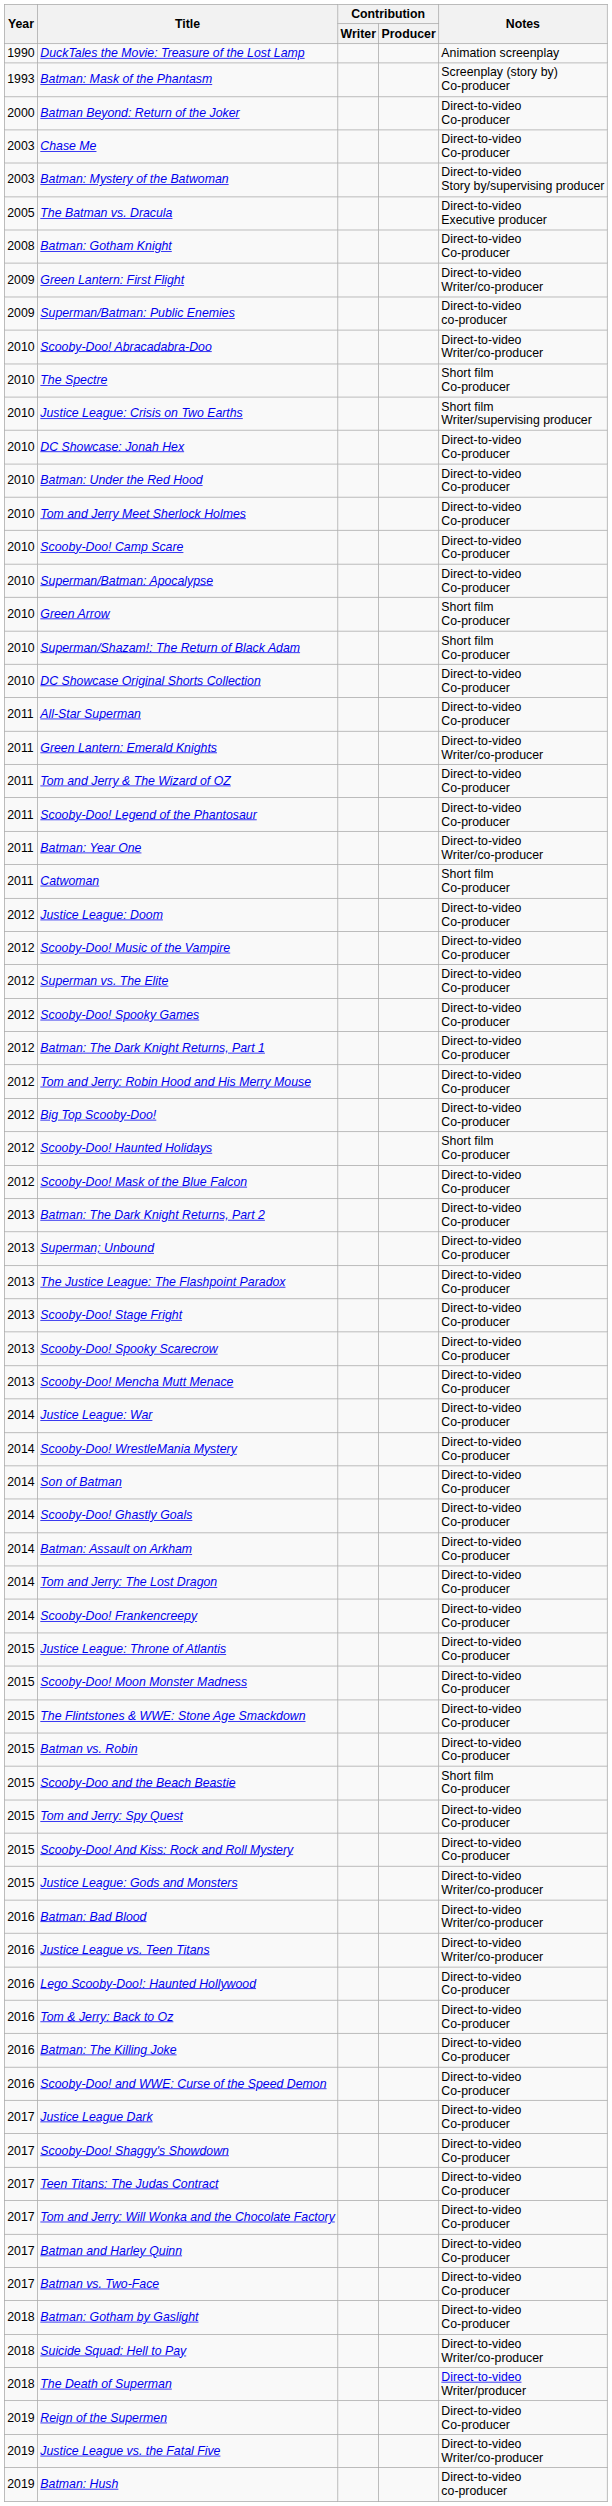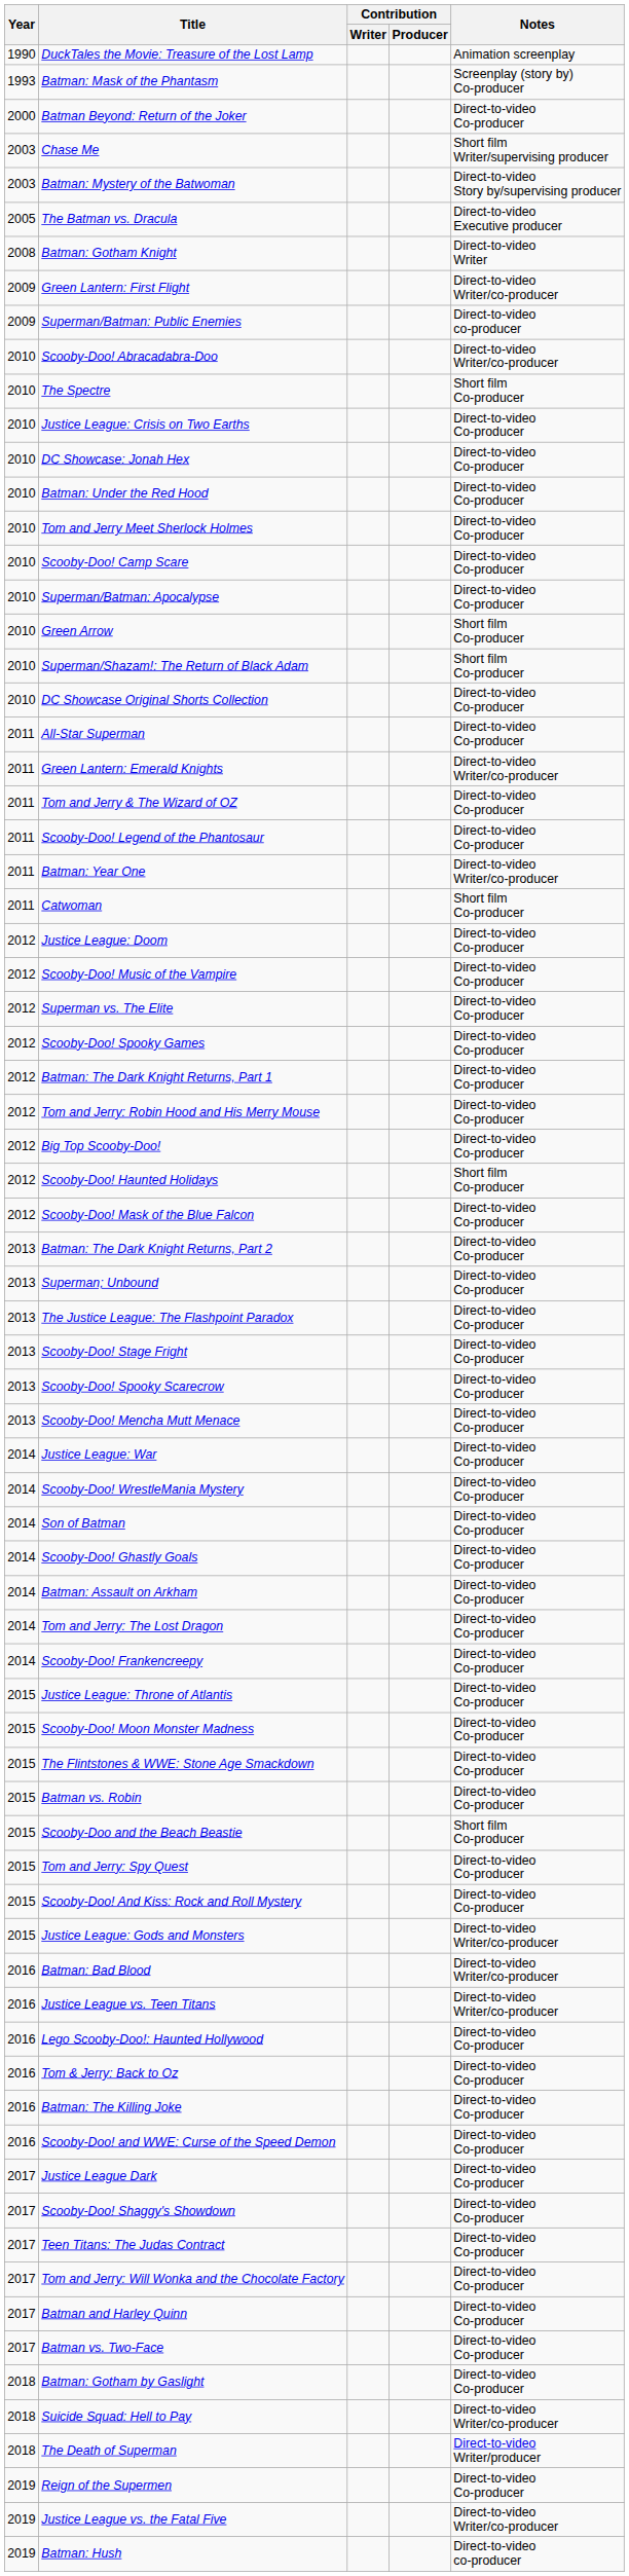 <table class="wikitable">
 <tr>
 <th rowspan="2">Year</th>
 <th rowspan="2">Title</th>
 <th colspan="2">Contribution</th>
 <th rowspan="2">Notes</th>
 </tr>
 <tr>
 <th>Writer</th>
 <th>Producer</th>
 </tr>
 <tr>
 <td>1990</td>
 <td><em><a href='#'>DuckTales the Movie: Treasure of the Lost Lamp</a></em></td>
 <td></td>
 <td></td>
 <td>Animation screenplay</td>
 </tr>
 <tr>
 <td>1993</td>
 <td><em><a href='#'>Batman: Mask of the Phantasm</a></em></td>
 <td></td>
 <td></td>
 <td>Screenplay (story by)<br>Co-producer</td>
 </tr>
 <tr>
 <td>2000</td>
 <td><em><a href='#'>Batman Beyond: Return of the Joker</a></em></td>
 <td></td>
 <td></td>
 <td>Direct-to-video<br>Co-producer</td>
 </tr>
 <tr>
 <td>2003</td>
 <td><em><a href='#'>Chase Me</a></em></td>
 <td></td>
 <td></td>
-<td>Direct-to-video<br>Co-producer</td>
+<td>Short film<br>Writer/supervising producer</td>
 </tr>
 <tr>
 <td>2003</td>
 <td><em><a href='#'>Batman: Mystery of the Batwoman</a></em></td>
 <td></td>
 <td></td>
 <td>Direct-to-video<br>Story by/supervising producer</td>
 </tr>
 <tr>
 <td>2005</td>
 <td><em><a href='#'>The Batman vs. Dracula</a></em></td>
 <td></td>
 <td></td>
 <td>Direct-to-video<br>Executive producer</td>
 </tr>
 <tr>
 <td>2008</td>
 <td><em><a href='#'>Batman: Gotham Knight</a></em></td>
 <td></td>
 <td></td>
-<td>Direct-to-video<br>Co-producer</td>
+<td>Direct-to-video<br>Writer</td>
 </tr>
 <tr>
 <td>2009</td>
 <td><em><a href='#'>Green Lantern: First Flight</a></em></td>
 <td></td>
 <td></td>
 <td>Direct-to-video<br>Writer/co-producer</td>
 </tr>
 <tr>
 <td>2009</td>
 <td><em><a href='#'>Superman/Batman: Public Enemies</a></em></td>
 <td></td>
 <td></td>
 <td>Direct-to-video<br>co-producer</td>
 </tr>
 <tr>
 <td>2010</td>
 <td><em><a href='#'>Scooby-Doo! Abracadabra-Doo</a></em></td>
 <td></td>
 <td></td>
 <td>Direct-to-video<br>Writer/co-producer</td>
 </tr>
 <tr>
 <td>2010</td>
 <td><em><a href='#'>The Spectre</a></em></td>
 <td></td>
 <td></td>
 <td>Short film<br>Co-producer</td>
 </tr>
 <tr>
 <td>2010</td>
 <td><em><a href='#'>Justice League: Crisis on Two Earths</a></em></td>
 <td></td>
 <td></td>
-<td>Short film<br>Writer/supervising producer</td>
+<td>Direct-to-video<br>Co-producer</td>
 </tr>
 <tr>
 <td>2010</td>
 <td><em><a href='#'>DC Showcase: Jonah Hex</a></em></td>
 <td></td>
 <td></td>
 <td>Direct-to-video<br>Co-producer</td>
 </tr>
 <tr>
 <td>2010</td>
 <td><em><a href='#'>Batman: Under the Red Hood</a></em></td>
 <td></td>
 <td></td>
 <td>Direct-to-video<br>Co-producer</td>
 </tr>
 <tr>
 <td>2010</td>
 <td><em><a href='#'>Tom and Jerry Meet Sherlock Holmes</a></em></td>
 <td></td>
 <td></td>
 <td>Direct-to-video<br>Co-producer</td>
 </tr>
 <tr>
 <td>2010</td>
 <td><em><a href='#'>Scooby-Doo! Camp Scare</a></em></td>
 <td></td>
 <td></td>
 <td>Direct-to-video<br>Co-producer</td>
 </tr>
 <tr>
 <td>2010</td>
 <td><em><a href='#'>Superman/Batman: Apocalypse</a></em></td>
 <td></td>
 <td></td>
 <td>Direct-to-video<br>Co-producer</td>
 </tr>
 <tr>
 <td>2010</td>
 <td><em><a href='#'>Green Arrow</a></em></td>
 <td></td>
 <td></td>
 <td>Short film<br>Co-producer</td>
 </tr>
 <tr>
 <td>2010</td>
 <td><em><a href='#'>Superman/Shazam!: The Return of Black Adam</a></em></td>
 <td></td>
 <td></td>
 <td>Short film<br>Co-producer</td>
 </tr>
 <tr>
 <td>2010</td>
 <td><em><a href='#'>DC Showcase Original Shorts Collection</a></em></td>
 <td></td>
 <td></td>
 <td>Direct-to-video<br>Co-producer</td>
 </tr>
 <tr>
 <td>2011</td>
 <td><em><a href='#'>All-Star Superman</a></em></td>
 <td></td>
 <td></td>
 <td>Direct-to-video<br>Co-producer</td>
 </tr>
 <tr>
 <td>2011</td>
 <td><em><a href='#'>Green Lantern: Emerald Knights</a></em></td>
 <td></td>
 <td></td>
 <td>Direct-to-video<br>Writer/co-producer</td>
 </tr>
 <tr>
 <td>2011</td>
 <td><em><a href='#'>Tom and Jerry & The Wizard of OZ</a></em></td>
 <td></td>
 <td></td>
 <td>Direct-to-video<br>Co-producer</td>
 </tr>
 <tr>
 <td>2011</td>
 <td><em><a href='#'>Scooby-Doo! Legend of the Phantosaur</a></em></td>
 <td></td>
 <td></td>
 <td>Direct-to-video<br>Co-producer</td>
 </tr>
 <tr>
 <td>2011</td>
 <td><em><a href='#'>Batman: Year One</a></em></td>
 <td></td>
 <td></td>
 <td>Direct-to-video<br>Writer/co-producer</td>
 </tr>
 <tr>
 <td>2011</td>
 <td><em><a href='#'>Catwoman</a></em></td>
 <td></td>
 <td></td>
 <td>Short film<br>Co-producer</td>
 </tr>
 <tr>
 <td>2012</td>
 <td><em><a href='#'>Justice League: Doom</a></em></td>
 <td></td>
 <td></td>
 <td>Direct-to-video<br>Co-producer</td>
 </tr>
 <tr>
 <td>2012</td>
 <td><em><a href='#'>Scooby-Doo! Music of the Vampire</a></em></td>
 <td></td>
 <td></td>
 <td>Direct-to-video<br>Co-producer</td>
 </tr>
 <tr>
 <td>2012</td>
 <td><em><a href='#'>Superman vs. The Elite</a></em></td>
 <td></td>
 <td></td>
 <td>Direct-to-video<br>Co-producer</td>
 </tr>
 <tr>
 <td>2012</td>
 <td><em><a href='#'>Scooby-Doo! Spooky Games</a></em></td>
 <td></td>
 <td></td>
 <td>Direct-to-video<br>Co-producer</td>
 </tr>
 <tr>
 <td>2012</td>
 <td><em><a href='#'>Batman: The Dark Knight Returns, Part 1</a></em></td>
 <td></td>
 <td></td>
 <td>Direct-to-video<br>Co-producer</td>
 </tr>
 <tr>
 <td>2012</td>
 <td><em><a href='#'>Tom and Jerry: Robin Hood and His Merry Mouse</a></em></td>
 <td></td>
 <td></td>
 <td>Direct-to-video<br>Co-producer</td>
 </tr>
 <tr>
 <td>2012</td>
 <td><em><a href='#'>Big Top Scooby-Doo!</a></em></td>
 <td></td>
 <td></td>
 <td>Direct-to-video<br>Co-producer</td>
 </tr>
 <tr>
 <td>2012</td>
 <td><em><a href='#'>Scooby-Doo! Haunted Holidays</a></em></td>
 <td></td>
 <td></td>
 <td>Short film<br>Co-producer</td>
 </tr>
 <tr>
 <td>2012</td>
 <td><em><a href='#'>Scooby-Doo! Mask of the Blue Falcon</a></em></td>
 <td></td>
 <td></td>
 <td>Direct-to-video<br>Co-producer</td>
 </tr>
 <tr>
 <td>2013</td>
 <td><em><a href='#'>Batman: The Dark Knight Returns, Part 2</a></em></td>
 <td></td>
 <td></td>
 <td>Direct-to-video<br>Co-producer</td>
 </tr>
 <tr>
 <td>2013</td>
 <td><em><a href='#'>Superman; Unbound</a></em></td>
 <td></td>
 <td></td>
 <td>Direct-to-video<br>Co-producer</td>
 </tr>
 <tr>
 <td>2013</td>
 <td><em><a href='#'>The Justice League: The Flashpoint Paradox</a></em></td>
 <td></td>
 <td></td>
 <td>Direct-to-video<br>Co-producer</td>
 </tr>
 <tr>
 <td>2013</td>
 <td><em><a href='#'>Scooby-Doo! Stage Fright</a></em></td>
 <td></td>
 <td></td>
 <td>Direct-to-video<br>Co-producer</td>
 </tr>
 <tr>
 <td>2013</td>
 <td><em><a href='#'>Scooby-Doo! Spooky Scarecrow</a></em></td>
 <td></td>
 <td></td>
 <td>Direct-to-video<br>Co-producer</td>
 </tr>
 <tr>
 <td>2013</td>
 <td><em><a href='#'>Scooby-Doo! Mencha Mutt Menace</a></em></td>
 <td></td>
 <td></td>
 <td>Direct-to-video<br>Co-producer</td>
 </tr>
 <tr>
 <td>2014</td>
 <td><em><a href='#'>Justice League: War</a></em></td>
 <td></td>
 <td></td>
 <td>Direct-to-video<br>Co-producer</td>
 </tr>
 <tr>
 <td>2014</td>
 <td><em><a href='#'>Scooby-Doo! WrestleMania Mystery</a></em></td>
 <td></td>
 <td></td>
 <td>Direct-to-video<br>Co-producer</td>
 </tr>
 <tr>
 <td>2014</td>
 <td><em><a href='#'>Son of Batman</a></em></td>
 <td></td>
 <td></td>
 <td>Direct-to-video<br>Co-producer</td>
 </tr>
 <tr>
 <td>2014</td>
 <td><em><a href='#'>Scooby-Doo! Ghastly Goals</a></em></td>
 <td></td>
 <td></td>
 <td>Direct-to-video<br>Co-producer</td>
 </tr>
 <tr>
 <td>2014</td>
 <td><em><a href='#'>Batman: Assault on Arkham</a></em></td>
 <td></td>
 <td></td>
 <td>Direct-to-video<br>Co-producer</td>
 </tr>
 <tr>
 <td>2014</td>
 <td><em><a href='#'>Tom and Jerry: The Lost Dragon</a></em></td>
 <td></td>
 <td></td>
 <td>Direct-to-video<br>Co-producer</td>
 </tr>
 <tr>
 <td>2014</td>
 <td><em><a href='#'>Scooby-Doo! Frankencreepy</a></em></td>
 <td></td>
 <td></td>
 <td>Direct-to-video<br>Co-producer</td>
 </tr>
 <tr>
 <td>2015</td>
 <td><em><a href='#'>Justice League: Throne of Atlantis</a></em></td>
 <td></td>
 <td></td>
 <td>Direct-to-video<br>Co-producer</td>
 </tr>
 <tr>
 <td>2015</td>
 <td><em><a href='#'>Scooby-Doo! Moon Monster Madness</a></em></td>
 <td></td>
 <td></td>
 <td>Direct-to-video<br>Co-producer</td>
 </tr>
 <tr>
 <td>2015</td>
 <td><em><a href='#'>The Flintstones & WWE: Stone Age Smackdown</a></em></td>
 <td></td>
 <td></td>
 <td>Direct-to-video<br>Co-producer</td>
 </tr>
 <tr>
 <td>2015</td>
 <td><em><a href='#'>Batman vs. Robin</a></em></td>
 <td></td>
 <td></td>
 <td>Direct-to-video<br>Co-producer</td>
 </tr>
 <tr>
 <td>2015</td>
 <td><em><a href='#'>Scooby-Doo and the Beach Beastie</a></em></td>
 <td></td>
 <td></td>
 <td>Short film<br>Co-producer</td>
 </tr>
 <tr>
 <td>2015</td>
 <td><em><a href='#'>Tom and Jerry: Spy Quest</a></em></td>
 <td></td>
 <td></td>
 <td>Direct-to-video<br>Co-producer</td>
 </tr>
 <tr>
 <td>2015</td>
 <td><em><a href='#'>Scooby-Doo! And Kiss: Rock and Roll Mystery</a></em></td>
 <td></td>
 <td></td>
 <td>Direct-to-video<br>Co-producer</td>
 </tr>
 <tr>
 <td>2015</td>
 <td><em><a href='#'>Justice League: Gods and Monsters</a></em></td>
 <td></td>
 <td></td>
 <td>Direct-to-video<br>Writer/co-producer</td>
 </tr>
 <tr>
 <td>2016</td>
 <td><em><a href='#'>Batman: Bad Blood</a></em></td>
 <td></td>
 <td></td>
 <td>Direct-to-video<br>Writer/co-producer</td>
 </tr>
 <tr>
 <td>2016</td>
 <td><em><a href='#'>Justice League vs. Teen Titans</a></em></td>
 <td></td>
 <td></td>
 <td>Direct-to-video<br>Writer/co-producer</td>
 </tr>
 <tr>
 <td>2016</td>
 <td><em><a href='#'>Lego Scooby-Doo!: Haunted Hollywood</a></em></td>
 <td></td>
 <td></td>
 <td>Direct-to-video<br>Co-producer</td>
 </tr>
 <tr>
 <td>2016</td>
 <td><em><a href='#'>Tom & Jerry: Back to Oz</a></em></td>
 <td></td>
 <td></td>
 <td>Direct-to-video<br>Co-producer</td>
 </tr>
 <tr>
 <td>2016</td>
 <td><em><a href='#'>Batman: The Killing Joke</a></em></td>
 <td></td>
 <td></td>
 <td>Direct-to-video<br>Co-producer</td>
 </tr>
 <tr>
 <td>2016</td>
 <td><em><a href='#'>Scooby-Doo! and WWE: Curse of the Speed Demon</a></em></td>
 <td></td>
 <td></td>
 <td>Direct-to-video<br>Co-producer</td>
 </tr>
 <tr>
 <td>2017</td>
 <td><em><a href='#'>Justice League Dark</a></em></td>
 <td></td>
 <td></td>
 <td>Direct-to-video<br>Co-producer</td>
 </tr>
 <tr>
 <td>2017</td>
 <td><em><a href='#'>Scooby-Doo! Shaggy's Showdown</a></em></td>
 <td></td>
 <td></td>
 <td>Direct-to-video<br>Co-producer</td>
 </tr>
 <tr>
 <td>2017</td>
 <td><em><a href='#'>Teen Titans: The Judas Contract</a></em></td>
 <td></td>
 <td></td>
 <td>Direct-to-video<br>Co-producer</td>
 </tr>
 <tr>
 <td>2017</td>
 <td><em><a href='#'>Tom and Jerry: Will Wonka and the Chocolate Factory</a></em></td>
 <td></td>
 <td></td>
 <td>Direct-to-video<br>Co-producer</td>
 </tr>
 <tr>
 <td>2017</td>
 <td><em><a href='#'>Batman and Harley Quinn</a></em></td>
 <td></td>
 <td></td>
 <td>Direct-to-video<br>Co-producer</td>
 </tr>
 <tr>
 <td>2017</td>
 <td><em><a href='#'>Batman vs. Two-Face</a></em></td>
 <td></td>
 <td></td>
 <td>Direct-to-video<br>Co-producer</td>
 </tr>
 <tr>
 <td>2018</td>
 <td><em><a href='#'>Batman: Gotham by Gaslight</a></em></td>
 <td></td>
 <td></td>
 <td>Direct-to-video<br>Co-producer</td>
 </tr>
 <tr>
 <td>2018</td>
 <td><em><a href='#'>Suicide Squad: Hell to Pay</a></em></td>
 <td></td>
 <td></td>
 <td>Direct-to-video<br>Writer/co-producer</td>
 </tr>
 <tr>
 <td>2018</td>
 <td><em><a href='#'>The Death of Superman</a></em></td>
 <td></td>
 <td></td>
 <td><a href='#'>Direct-to-video</a><br>Writer/producer</td>
 </tr>
 <tr>
 <td>2019</td>
 <td><em><a href='#'>Reign of the Supermen</a></em></td>
 <td></td>
 <td></td>
 <td>Direct-to-video<br>Co-producer</td>
 </tr>
 <tr>
 <td>2019</td>
 <td><em><a href='#'>Justice League vs. the Fatal Five</a></em></td>
 <td></td>
 <td></td>
 <td>Direct-to-video<br>Writer/co-producer</td>
 </tr>
 <tr>
 <td>2019</td>
 <td><em><a href='#'>Batman: Hush</a></em></td>
 <td></td>
 <td></td>
 <td>Direct-to-video<br>co-producer</td>
 </tr>
 </table>
